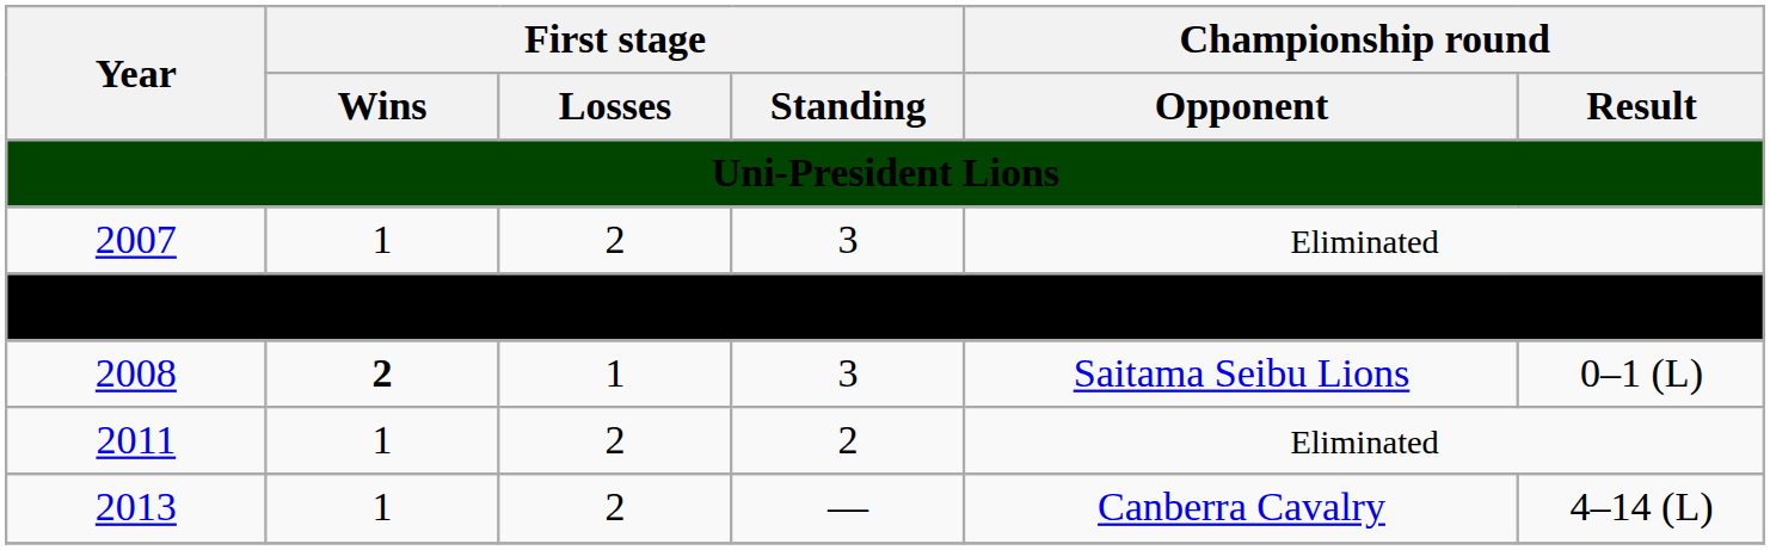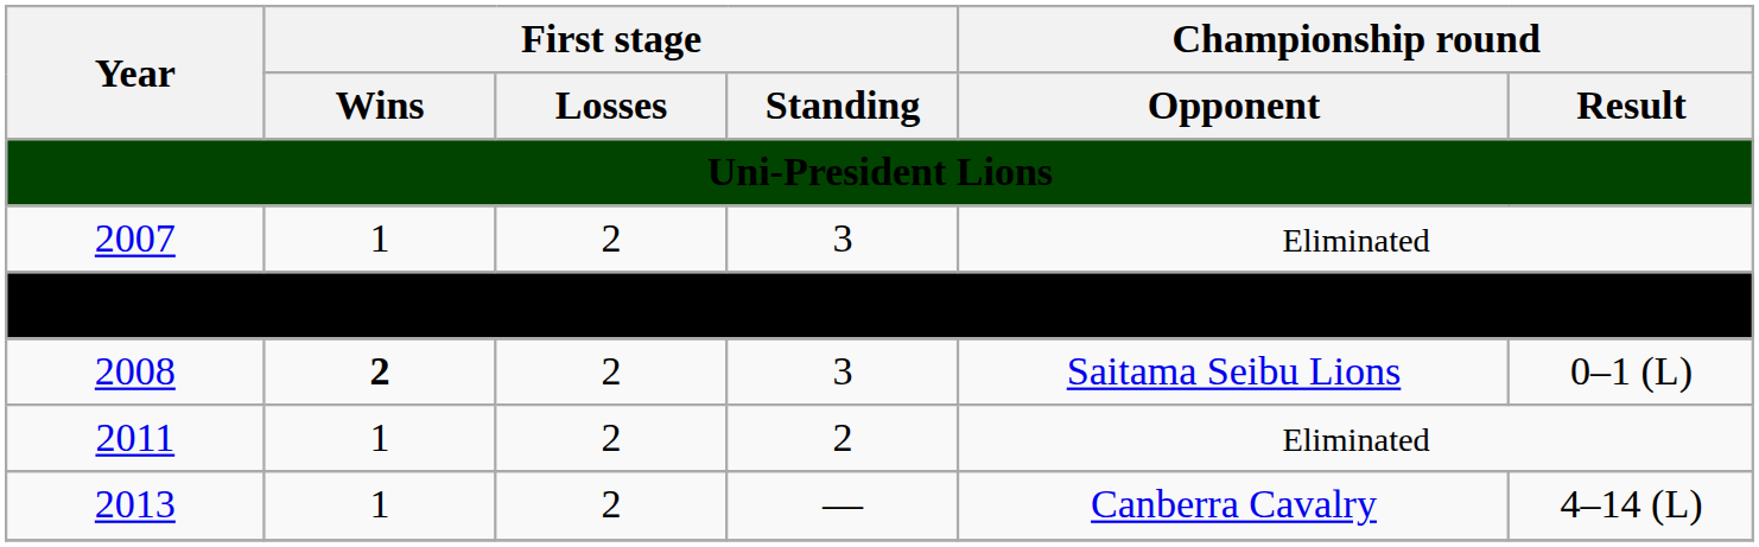 <table class=wikitable style="text-align:center; font-size:95%">
 <tr>
 <th rowspan = 2 width = "90">Year</th>
 <th colspan = 3>First stage</th>
 <th colspan = 2>Championship round</th>
 </tr>
 <tr>
 <th width = "80">Wins</th>
 <th width = "80">Losses</th>
 <th width = "80">Standing</th>
 <th width = "200">Opponent</th>
 <th width = "85">Result</th>
 </tr>
 <tr bgcolor = "004400">
 <td colspan = 6 align="center"><span><strong>Uni-President Lions</strong></span></td>
 </tr>
 <tr bgcolor="">
 <td><a href='#'>2007</a></td>
 <td>1</td>
 <td>2</td>
 <td>3</td>
 <td colspan="2"><small>Eliminated</small></td>
 </tr>
 <tr>
 </tr>
 <tr bgcolor = "000000">
 <td colspan = 6 align="center"><span><strong>Uni-President 7-Eleven Lions</strong></span></td>
 </tr>
 <tr bgcolor="">
 <td><a href='#'>2008</a></td>
 <td><strong>2</strong></td>
-<td>1</td>
+<td>2</td>
 <td>3</td>
 <td><a href='#'>Saitama Seibu Lions</a></td>
 <td>0–1 (L)</td>
 </tr>
 <tr bgcolor="">
 <td><a href='#'>2011</a></td>
 <td>1</td>
 <td>2</td>
 <td>2</td>
 <td colspan="2"><small>Eliminated</small></td>
 </tr>
 <tr>
 </tr>
 <tr bgcolor="">
 <td><a href='#'>2013</a></td>
 <td>1</td>
 <td>2</td>
 <td>—</td>
 <td><a href='#'>Canberra Cavalry</a></td>
 <td>4–14 (L)</td>
 </tr>
 <tr>
 </tr>
 </table>
